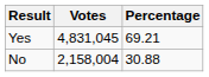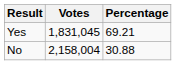 <table class="wikitable">
 <tr>
 <th>Result</th>
 <th>Votes</th>
 <th>Percentage</th>
 </tr>
 <tr>
 <td>Yes</td>
-<td>4,831,045</td>
+<td>1,831,045</td>
 <td>69.21</td>
 </tr>
 <tr>
 <td>No</td>
 <td>2,158,004</td>
 <td>30.88</td>
 </tr>
 </table>
